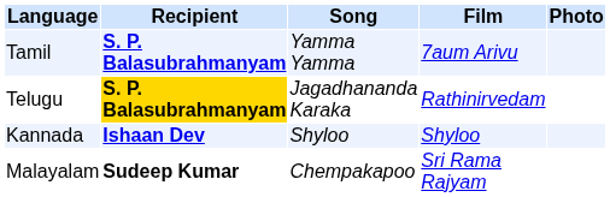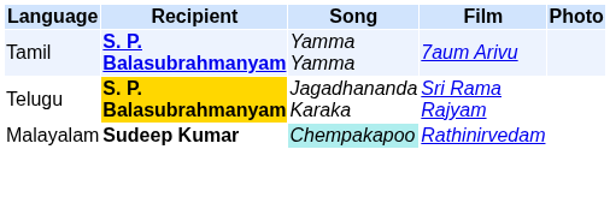 <table cellspacing="1" cellpadding="1" border="0" style="width:50%;">
 <tr style="background:#d1e4fd;">
 <th>Language</th>
 <th>Recipient</th>
 <th>Song</th>
 <th>Film</th>
 <th>Photo</th>
 </tr>
 <tr style="background:#edf3fe;">
 <td>Tamil</td>
 <td><strong><a href='#'>S. P. Balasubrahmanyam</a></strong></td>
 <td><em>Yamma Yamma</em></td>
 <td><em><a href='#'>7aum Arivu</a></em></td>
 <td></td>
 </tr>
 <tr>
 <td>Telugu</td>
 <td style="background: gold;"><strong>S. P. Balasubrahmanyam</strong></td>
 <td><em>Jagadhananda Karaka</em></td>
-<td><em><a href='#'>Rathinirvedam</a></em></td>
-<td></td>
-</tr>
-<tr style="background:#edf3fe;">
-<td>Kannada</td>
-<td><strong><a href='#'>Ishaan Dev</a></strong></td>
-<td><em>Shyloo</em></td>
-<td><em><a href='#'>Shyloo</a></em></td>
+<td><em><a href='#'>Sri Rama Rajyam</a></em></td>
 <td></td>
 </tr>
 <tr>
 <td>Malayalam</td>
 <td><strong>Sudeep Kumar</strong></td>
-<td><em>Chempakapoo</em></td>
-<td><em><a href='#'>Sri Rama Rajyam</a></em></td>
+<td style="background: paleturquoise;"><em>Chempakapoo</em></td>
+<td><em><a href='#'>Rathinirvedam</a></em></td>
 </tr>
 </table>
